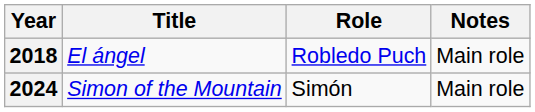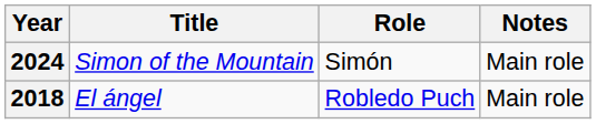 <table class="wikitable plainrowheaders sortable">
 <tr>
 <th scope="col">Year</th>
 <th scope="col">Title</th>
 <th scope="col" class="unsortable">Role</th>
 <th scope="col" class="unsortable">Notes</th>
 </tr>
 <tr>
+<th scope="row">2024</th>
+<td><em><a href='#'>Simon of the Mountain</a></em></td>
+<td>Simón</td>
+<td>Main role</td>
+</tr>
+<tr>
 <th scope="row">2018</th>
 <td data-sort-value="Angel, El"><em><a href='#'>El ángel</a></em></td>
 <td><a href='#'>Robledo Puch</a></td>
 <td>Main role</td>
 </tr>
-<tr>
-<th scope="row">2024</th>
-<td><em><a href='#'>Simon of the Mountain</a></em></td>
-<td>Simón</td>
-<td>Main role</td>
-</tr>
 </table>
